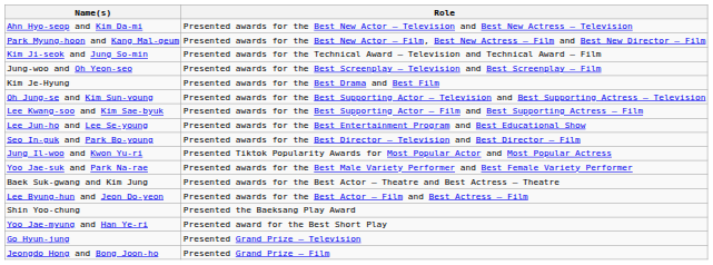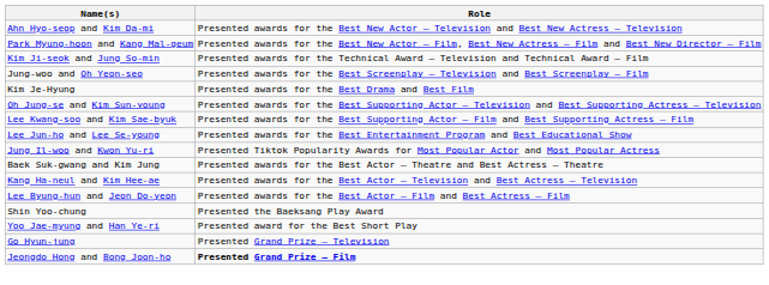 <table class="wikitable sortable">
 <tr>
 <th>Name(s)</th>
 <th>Role</th>
 </tr>
 <tr>
 <td><a href='#'>Ahn Hyo-seop</a> and <a href='#'>Kim Da-mi</a></td>
 <td>Presented awards for the <a href='#'>Best New Actor – Television</a> and  <a href='#'>Best New Actress – Television</a></td>
 </tr>
 <tr>
 <td><a href='#'>Park Myung-hoon</a> and <a href='#'>Kang Mal-geum</a></td>
 <td>Presented awards for the <a href='#'>Best New Actor – Film</a>, <a href='#'>Best New Actress – Film</a> and <a href='#'>Best New Director – Film</a></td>
 </tr>
 <tr>
 <td><a href='#'>Kim Ji-seok</a> and <a href='#'>Jung So-min</a></td>
 <td>Presented awards for the Technical Award – Television and Technical Award – Film</td>
 </tr>
 <tr>
 <td>Jung-woo and <a href='#'>Oh Yeon-seo</a></td>
 <td>Presented awards for the <a href='#'>Best Screenplay – Television</a> and <a href='#'>Best Screenplay – Film</a></td>
 </tr>
 <tr>
 <td>Kim Je-Hyung</td>
 <td>Presented awards for the <a href='#'>Best Drama</a> and <a href='#'>Best Film</a></td>
 </tr>
 <tr>
 <td><a href='#'>Oh Jung-se</a> and <a href='#'>Kim Sun-young</a></td>
 <td>Presented awards for the <a href='#'>Best Supporting Actor – Television</a> and  <a href='#'>Best Supporting Actress – Television</a></td>
 </tr>
 <tr>
 <td><a href='#'>Lee Kwang-soo</a> and <a href='#'>Kim Sae-byuk</a></td>
 <td>Presented awards for the <a href='#'>Best Supporting Actor – Film</a> and  <a href='#'>Best Supporting Actress – Film</a></td>
 </tr>
 <tr>
 <td><a href='#'>Lee Jun-ho</a> and <a href='#'>Lee Se-young</a></td>
 <td>Presented awards for the <a href='#'>Best Entertainment Program</a> and <a href='#'>Best Educational Show</a></td>
 </tr>
 <tr>
-<td><a href='#'>Seo In-guk</a> and <a href='#'>Park Bo-young</a></td>
-<td>Presented awards for the <a href='#'>Best Director – Television</a> and <a href='#'>Best Director – Film</a></td>
-</tr>
-<tr>
 <td><a href='#'>Jung Il-woo</a> and <a href='#'>Kwon Yu-ri</a></td>
 <td>Presented Tiktok Popularity Awards for <a href='#'>Most Popular Actor</a> and <a href='#'>Most Popular Actress</a></td>
 </tr>
 <tr>
-<td><a href='#'>Yoo Jae-suk</a> and <a href='#'>Park Na-rae</a></td>
-<td>Presented awards for the <a href='#'>Best Male Variety Performer</a> and <a href='#'>Best Female Variety Performer</a></td>
+<td>Baek Suk-gwang and Kim Jung</td>
+<td>Presented awards for the Best Actor – Theatre and Best Actress – Theatre</td>
 </tr>
 <tr>
-<td>Baek Suk-gwang and Kim Jung</td>
-<td>Presented awards for the Best Actor – Theatre and Best Actress – Theatre</td>
+<td><a href='#'>Kang Ha-neul</a> and <a href='#'>Kim Hee-ae</a></td>
+<td>Presented awards for the <a href='#'>Best Actor – Television</a> and <a href='#'>Best Actress – Television</a></td>
 </tr>
 <tr>
 <td><a href='#'>Lee Byung-hun</a> and <a href='#'>Jeon Do-yeon</a></td>
 <td>Presented awards for the <a href='#'>Best Actor – Film</a> and <a href='#'>Best Actress – Film</a></td>
 </tr>
 <tr>
 <td>Shin Yoo-chung</td>
 <td>Presented the Baeksang Play Award</td>
 </tr>
 <tr>
 <td><a href='#'>Yoo Jae-myung</a> and <a href='#'>Han Ye-ri</a></td>
 <td>Presented award for the Best Short Play</td>
 </tr>
 <tr>
 <td><a href='#'>Go Hyun-jung</a></td>
 <td>Presented <a href='#'>Grand Prize – Television</a></td>
 </tr>
 <tr>
 <td><a href='#'>Jeongdo Hong</a> and <a href='#'>Bong Joon-ho</a></td>
-<td>Presented <a href='#'>Grand Prize – Film</a></td>
+<td><strong>Presented <a href='#'>Grand Prize – Film</a></strong></td>
 </tr>
 </table>
